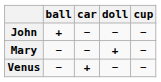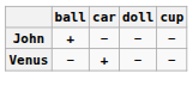 <table class="wikitable" style="float: right; margin-left:1em; text-align:center;">
 <tr>
 <th></th>
 <th scope="col">ball</th>
 <th scope="col">car</th>
 <th scope="col">doll</th>
 <th scope="col">cup</th>
 </tr>
 <tr>
 <th scope="row">John</th>
 <td><strong>+</strong></td>
 <td>−</td>
 <td>−</td>
 <td>−</td>
 </tr>
 <tr>
-<th scope="row">Mary</th>
-<td>−</td>
-<td>−</td>
-<td><strong>+</strong></td>
-<td>−</td>
-</tr>
-<tr>
 <th scope="row">Venus</th>
 <td>−</td>
 <td><strong>+</strong></td>
 <td>−</td>
 <td>−</td>
 </tr>
 </table>
